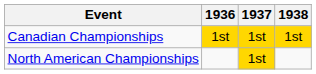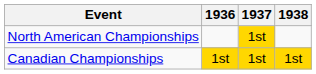 <table class="wikitable">
 <tr>
 <th>Event</th>
 <th>1936</th>
 <th>1937</th>
 <th>1938</th>
 </tr>
 <tr>
+<td><a href='#'>North American Championships</a></td>
+<td></td>
+<td align="center" bgcolor="gold">1st</td>
+<td></td>
+</tr>
+<tr>
 <td><a href='#'>Canadian Championships</a></td>
 <td align="center" bgcolor="gold">1st</td>
 <td align="center" bgcolor="gold">1st</td>
 <td align="center" bgcolor="gold">1st</td>
 </tr>
-<tr>
-<td><a href='#'>North American Championships</a></td>
-<td></td>
-<td align="center" bgcolor="gold">1st</td>
-<td></td>
-</tr>
 </table>
